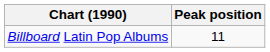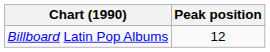 <table class="wikitable">
 <tr>
 <th>Chart (1990)</th>
 <th>Peak position</th>
 </tr>
 <tr>
 <td><em><a href='#'>Billboard</a></em> <a href='#'>Latin Pop Albums</a></td>
-<td style="text-align:center;">11</td>
+<td style="text-align:center;">12</td>
 </tr>
 </table>
